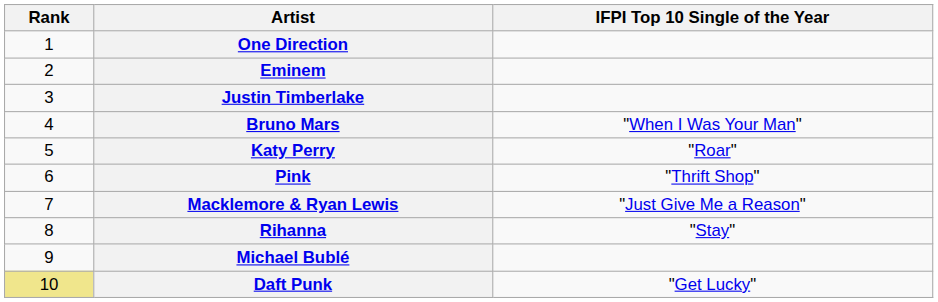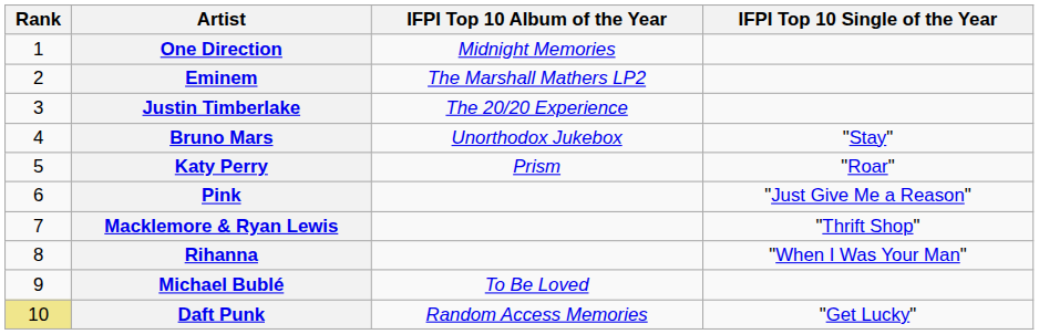 <table class="wikitable unsortable plainrowheaders" style="text-align:center; width:70%">
 <tr>
 <th>Rank</th>
 <th>Artist</th>
+<th>IFPI Top 10 Album of the Year</th>
 <th>IFPI Top 10 Single of the Year</th>
 </tr>
 <tr>
 <td>1</td>
 <th scope="row"><a href='#'>One Direction</a></th>
+<td><em><a href='#'>Midnight Memories</a></em> </td>
 <td></td>
 </tr>
 <tr>
 <td>2</td>
 <th scope="row"><a href='#'>Eminem</a></th>
+<td><em><a href='#'>The Marshall Mathers LP2</a></em> </td>
 <td></td>
 </tr>
 <tr>
 <td>3</td>
 <th scope="row"><a href='#'>Justin Timberlake</a></th>
+<td><em><a href='#'>The 20/20 Experience</a></em> </td>
 <td></td>
 </tr>
 <tr>
 <td>4</td>
 <th scope="row"><a href='#'>Bruno Mars</a></th>
-<td>"<a href='#'>When I Was Your Man</a>" </td>
+<td><em><a href='#'>Unorthodox Jukebox</a></em> </td>
+<td>"<a href='#'>Stay</a>" </td>
 </tr>
 <tr>
 <td>5</td>
 <th scope="row"><a href='#'>Katy Perry</a></th>
+<td><em><a href='#'>Prism</a></em> </td>
 <td>"<a href='#'>Roar</a>" </td>
 </tr>
 <tr>
 <td>6</td>
 <th scope="row"><a href='#'>Pink</a></th>
-<td>"<a href='#'>Thrift Shop</a>" </td>
+<td></td>
+<td>"<a href='#'>Just Give Me a Reason</a>" </td>
 </tr>
 <tr>
 <td>7</td>
 <th scope="row"><a href='#'>Macklemore & Ryan Lewis</a></th>
-<td>"<a href='#'>Just Give Me a Reason</a>" </td>
+<td></td>
+<td>"<a href='#'>Thrift Shop</a>" </td>
 </tr>
 <tr>
 <td>8</td>
 <th scope="row"><a href='#'>Rihanna</a></th>
-<td>"<a href='#'>Stay</a>" </td>
+<td></td>
+<td>"<a href='#'>When I Was Your Man</a>" </td>
 </tr>
 <tr>
 <td>9</td>
 <th scope="row"><a href='#'>Michael Bublé</a></th>
+<td><em><a href='#'>To Be Loved</a></em> </td>
 <td></td>
 </tr>
 <tr>
 <td style="background: khaki;">10</td>
 <th scope="row"><a href='#'>Daft Punk</a></th>
+<td><em><a href='#'>Random Access Memories</a></em> </td>
 <td>"<a href='#'>Get Lucky</a>" </td>
 </tr>
 </table>
